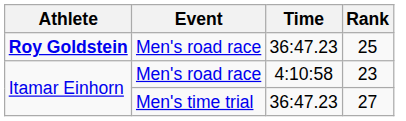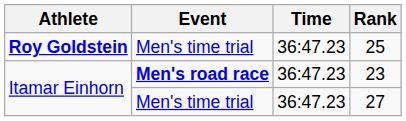 <table class="wikitable" style="font-size:90%">
 <tr>
 <th>Athlete</th>
 <th>Event</th>
 <th>Time</th>
 <th>Rank</th>
 </tr>
 <tr align=center>
 <td align=left><strong><a href='#'>Roy Goldstein</a></strong></td>
-<td align=left><a href='#'>Men's road race</a></td>
+<td align=left><a href='#'>Men's time trial</a></td>
 <td>36:47.23</td>
 <td>25</td>
 </tr>
 <tr align=center>
 <td align=left rowspan=2><a href='#'>Itamar Einhorn</a></td>
-<td align=left><a href='#'>Men's road race</a></td>
-<td>4:10:58</td>
+<td align=left><strong><a href='#'>Men's road race</a></strong></td>
+<td>36:47.23</td>
 <td>23</td>
 </tr>
 <tr align=center>
 <td align=left><a href='#'>Men's time trial</a></td>
 <td>36:47.23</td>
 <td>27</td>
 </tr>
 </table>
